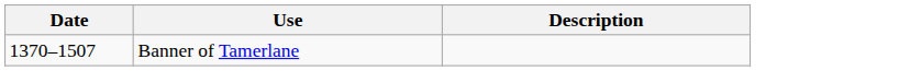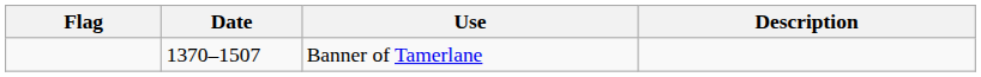 <table class="wikitable" style="background: #f9f9f9">
 <tr>
+<th width="112">Flag</th>
 <th width="100">Date</th>
 <th width="250">Use</th>
 <th width="250">Description</th>
 </tr>
 <tr>
+<td></td>
 <td>1370–1507</td>
 <td>Banner of <a href='#'>Tamerlane</a></td>
 <td></td>
 </tr>
 </table>
